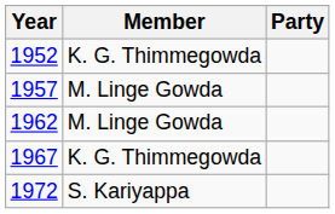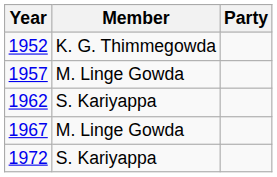 <table class="wikitable sortable">
 <tr>
 <th>Year</th>
 <th>Member</th>
 <th colspan="2">Party</th>
 </tr>
 <tr>
 <td><a href='#'>1952</a></td>
 <td>K. G. Thimmegowda</td>
 <td></td>
 </tr>
 <tr>
 <td><a href='#'>1957</a></td>
 <td>M. Linge Gowda</td>
 <td></td>
 </tr>
 <tr>
 <td><a href='#'>1962</a></td>
-<td>M. Linge Gowda</td>
+<td>S. Kariyappa</td>
 <td></td>
 </tr>
 <tr>
 <td><a href='#'>1967</a></td>
-<td>K. G. Thimmegowda</td>
+<td>M. Linge Gowda</td>
 <td></td>
 </tr>
 <tr>
 <td><a href='#'>1972</a></td>
 <td>S. Kariyappa</td>
 </tr>
 </table>
